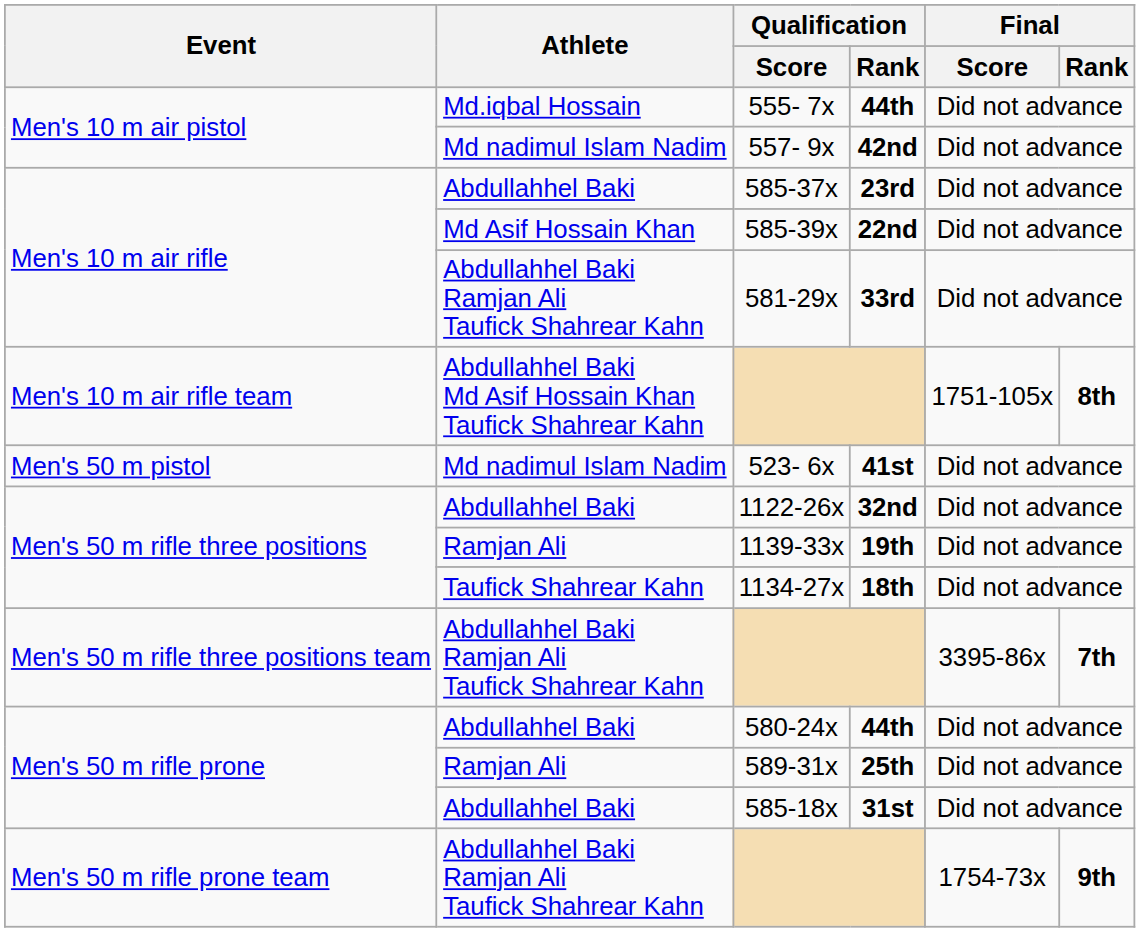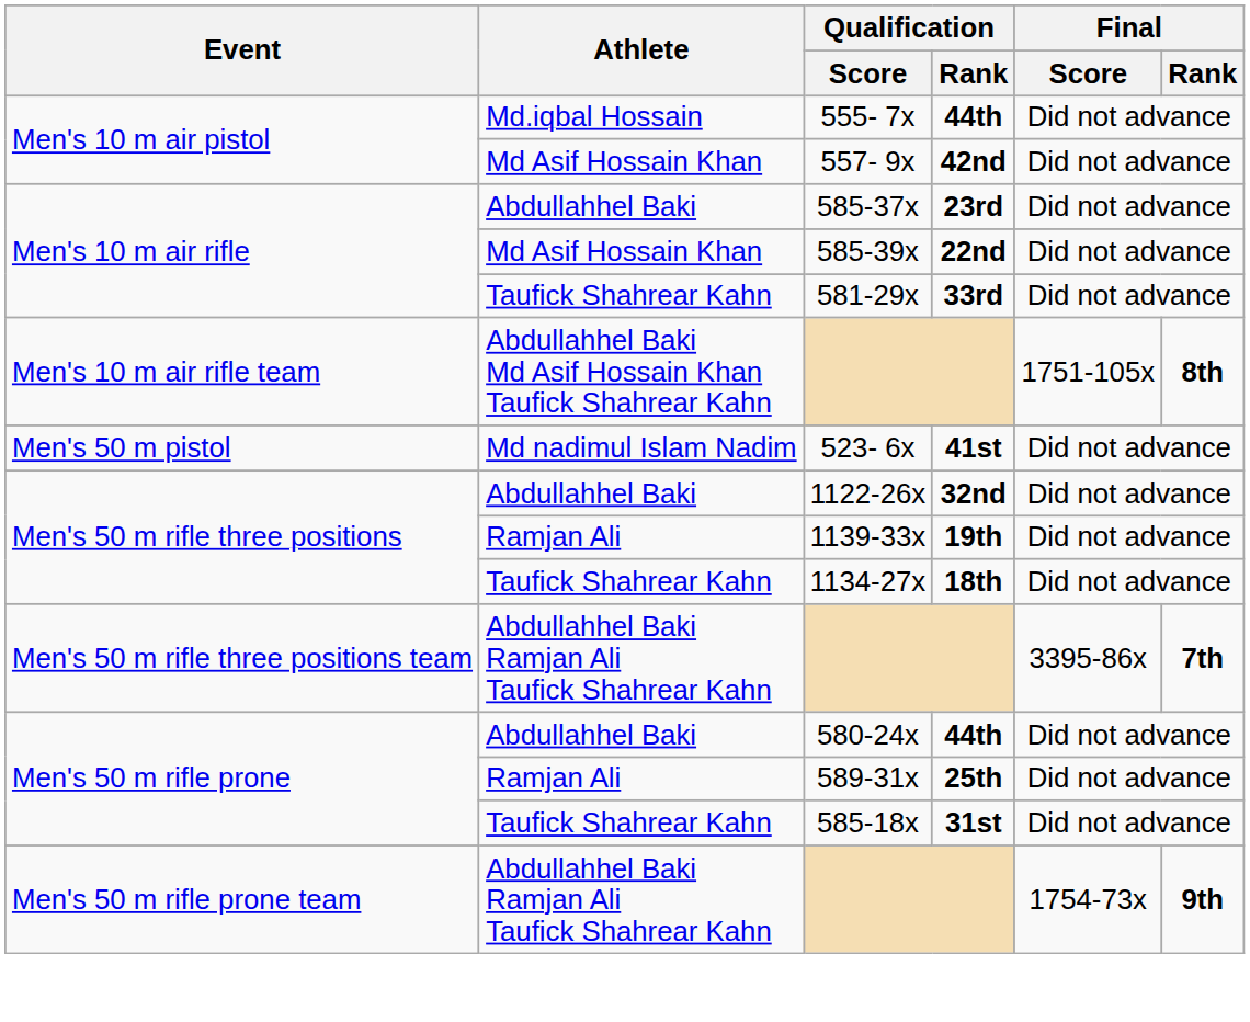 <table class="wikitable" style="font-size:90%">
 <tr>
 <th rowspan="2">Event</th>
 <th rowspan="2">Athlete</th>
 <th colspan="2">Qualification</th>
 <th colspan="2">Final</th>
 </tr>
 <tr>
 <th>Score</th>
 <th>Rank</th>
 <th>Score</th>
 <th>Rank</th>
 </tr>
 <tr>
 <td rowspan=2><a href='#'>Men's 10 m air pistol</a></td>
 <td><a href='#'>Md.iqbal Hossain</a></td>
 <td align=center>555- 7x</td>
 <td align=center><strong>44th</strong></td>
 <td align=center colspan=2>Did not advance</td>
 </tr>
 <tr>
-<td><a href='#'>Md nadimul Islam Nadim</a></td>
+<td><a href='#'>Md Asif Hossain Khan</a></td>
 <td align=center>557- 9x</td>
 <td align=center><strong>42nd</strong></td>
 <td align=center colspan=2>Did not advance</td>
 </tr>
 <tr>
 <td rowspan=3><a href='#'>Men's 10 m air rifle</a></td>
 <td><a href='#'>Abdullahhel Baki</a></td>
 <td align=center>585-37x</td>
 <td align=center><strong>23rd</strong></td>
 <td align=center colspan=2>Did not advance</td>
 </tr>
 <tr>
 <td><a href='#'>Md Asif Hossain Khan</a></td>
 <td align=center>585-39x</td>
 <td align=center><strong>22nd</strong></td>
 <td align=center colspan=2>Did not advance</td>
 </tr>
 <tr>
-<td><a href='#'>Abdullahhel Baki</a><br><a href='#'>Ramjan Ali</a><br><a href='#'>Taufick Shahrear Kahn</a></td>
+<td><a href='#'>Taufick Shahrear Kahn</a></td>
 <td align=center>581-29x</td>
 <td align=center><strong>33rd</strong></td>
 <td align=center colspan=2>Did not advance</td>
 </tr>
 <tr>
 <td><a href='#'>Men's 10 m air rifle team</a></td>
 <td><a href='#'>Abdullahhel Baki</a><br><a href='#'>Md Asif Hossain Khan</a><br><a href='#'>Taufick Shahrear Kahn</a></td>
 <td align="center" bgcolor=wheat colspan=2></td>
 <td align=center>1751-105x</td>
 <td align=center><strong>8th</strong></td>
 </tr>
 <tr>
 <td><a href='#'>Men's 50 m pistol</a></td>
 <td><a href='#'>Md nadimul Islam Nadim</a></td>
 <td align=center>523- 6x</td>
 <td align=center><strong>41st</strong></td>
 <td align=center colspan=2>Did not advance</td>
 </tr>
 <tr>
 <td rowspan=3><a href='#'>Men's 50 m rifle three positions</a></td>
 <td><a href='#'>Abdullahhel Baki</a></td>
 <td align=center>1122-26x</td>
 <td align=center><strong>32nd</strong></td>
 <td align=center colspan=2>Did not advance</td>
 </tr>
 <tr>
 <td><a href='#'>Ramjan Ali</a></td>
 <td align=center>1139-33x</td>
 <td align=center><strong>19th</strong></td>
 <td align=center colspan=2>Did not advance</td>
 </tr>
 <tr>
 <td><a href='#'>Taufick Shahrear Kahn</a></td>
 <td align=center>1134-27x</td>
 <td align=center><strong>18th</strong></td>
 <td align=center colspan=2>Did not advance</td>
 </tr>
 <tr>
 <td><a href='#'>Men's 50 m rifle three positions team</a></td>
 <td><a href='#'>Abdullahhel Baki</a><br><a href='#'>Ramjan Ali</a><br><a href='#'>Taufick Shahrear Kahn</a></td>
 <td align="center" bgcolor=wheat colspan=2></td>
 <td align=center>3395-86x</td>
 <td align=center><strong>7th</strong></td>
 </tr>
 <tr>
 <td rowspan=3><a href='#'>Men's 50 m rifle prone</a></td>
 <td><a href='#'>Abdullahhel Baki</a></td>
 <td align=center>580-24x</td>
 <td align=center><strong>44th</strong></td>
 <td align=center colspan=2>Did not advance</td>
 </tr>
 <tr>
 <td><a href='#'>Ramjan Ali</a></td>
 <td align=center>589-31x</td>
 <td align=center><strong>25th</strong></td>
 <td align=center colspan=2>Did not advance</td>
 </tr>
 <tr>
-<td><a href='#'>Abdullahhel Baki</a></td>
+<td><a href='#'>Taufick Shahrear Kahn</a></td>
 <td align=center>585-18x</td>
 <td align=center><strong>31st</strong></td>
 <td align=center colspan=2>Did not advance</td>
 </tr>
 <tr>
 <td><a href='#'>Men's 50 m rifle prone team</a></td>
 <td><a href='#'>Abdullahhel Baki</a><br><a href='#'>Ramjan Ali</a><br><a href='#'>Taufick Shahrear Kahn</a></td>
 <td align="center" bgcolor=wheat colspan=2></td>
 <td align=center>1754-73x</td>
 <td align=center><strong>9th</strong></td>
 </tr>
 </table>
